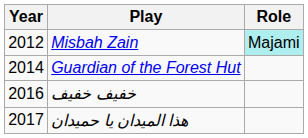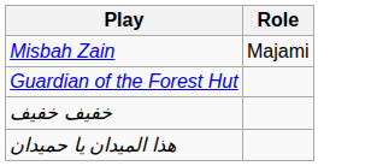 <table class="wikitable">
 <tr>
-<th>Year</th>
 <th>Play</th>
 <th>Role</th>
 </tr>
 <tr>
-<td>2012</td>
 <td><em><a href='#'>Misbah Zain</a></em></td>
-<td style="background: paleturquoise;">Majami</td>
+<td>Majami</td>
 </tr>
 <tr>
-<td>2014</td>
 <td><em><a href='#'>Guardian of the Forest Hut</a></em></td>
 <td></td>
 </tr>
 <tr>
-<td>2016</td>
 <td><em>خفيف خفيف</em></td>
 <td></td>
 </tr>
 <tr>
-<td>2017</td>
 <td><em>هذا الميدان يا حميدان</em></td>
 <td></td>
 </tr>
 </table>
